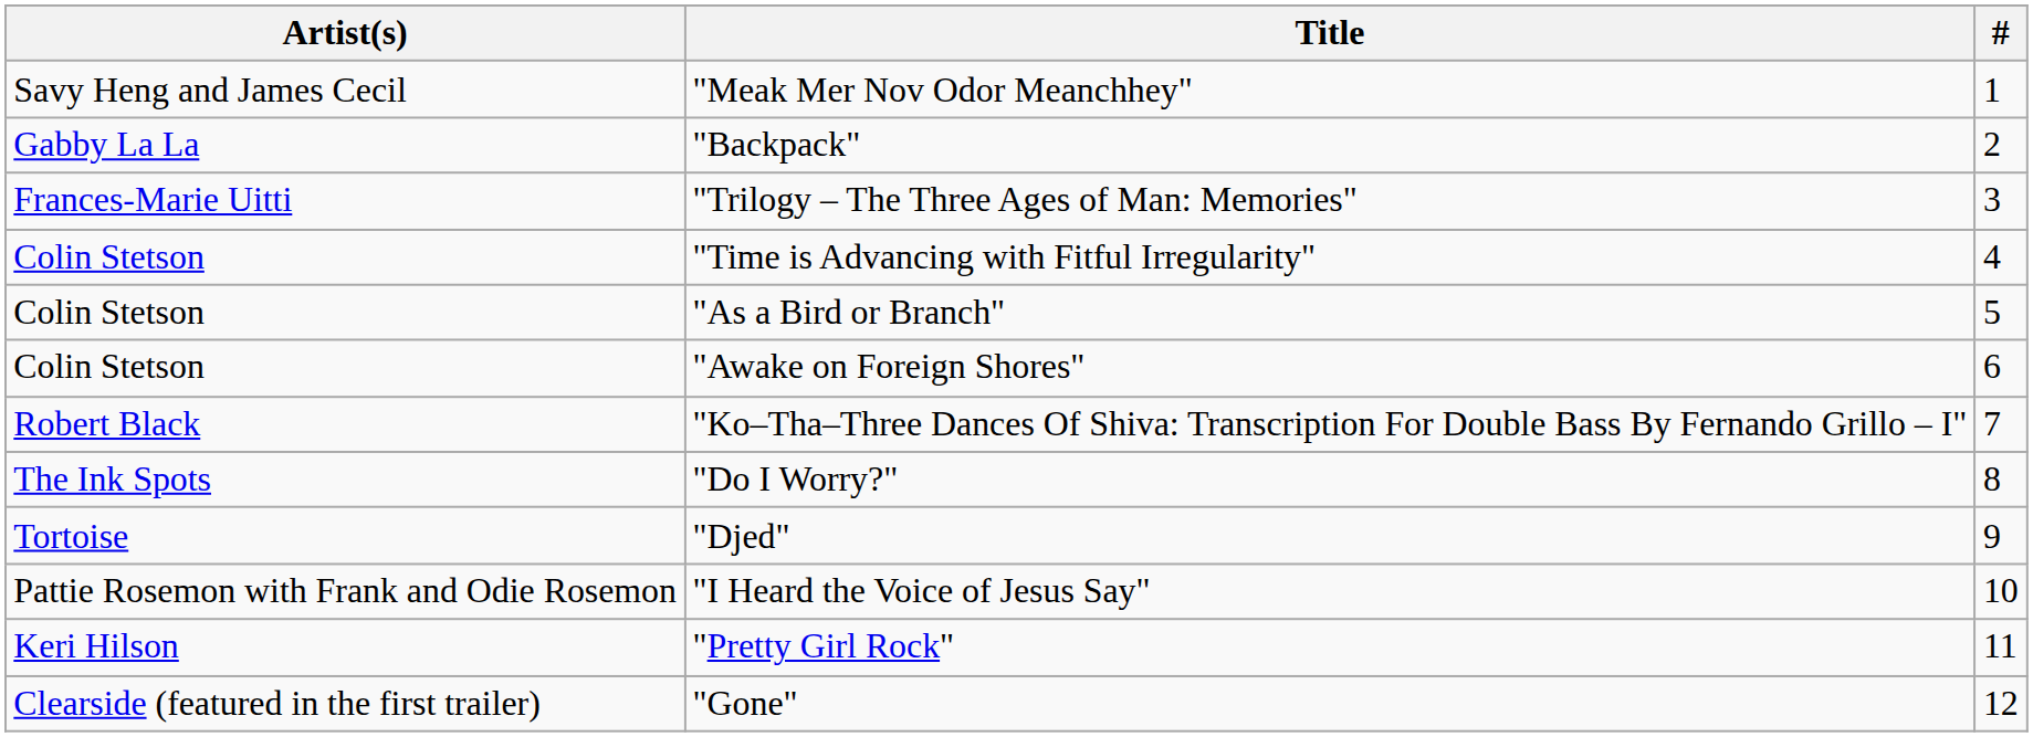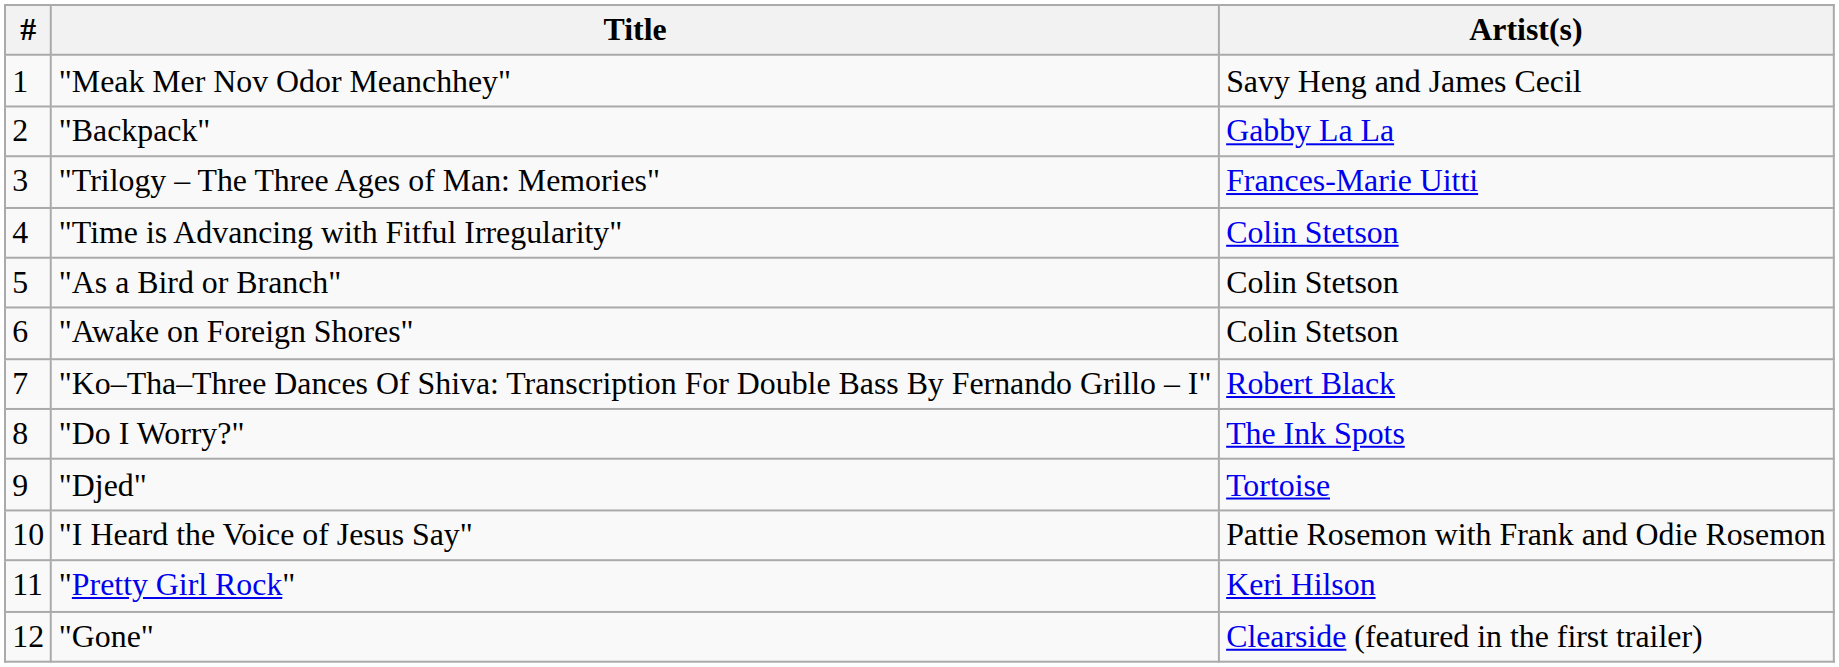 <table class="wikitable">
 <tr>
+<th>#</th>
+<th>Title</th>
 <th>Artist(s)</th>
-<th>Title</th>
-<th>#</th>
 </tr>
 <tr>
+<td>1</td>
+<td>"Meak Mer Nov Odor Meanchhey"</td>
 <td>Savy Heng and James Cecil</td>
-<td>"Meak Mer Nov Odor Meanchhey"</td>
-<td>1</td>
 </tr>
 <tr>
+<td>2</td>
+<td>"Backpack"</td>
 <td><a href='#'>Gabby La La</a></td>
-<td>"Backpack"</td>
-<td>2</td>
 </tr>
 <tr>
+<td>3</td>
+<td>"Trilogy – The Three Ages of Man: Memories"</td>
 <td><a href='#'>Frances-Marie Uitti</a></td>
-<td>"Trilogy – The Three Ages of Man: Memories"</td>
-<td>3</td>
 </tr>
 <tr>
+<td>4</td>
+<td>"Time is Advancing with Fitful Irregularity"</td>
 <td><a href='#'>Colin Stetson</a></td>
-<td>"Time is Advancing with Fitful Irregularity"</td>
-<td>4</td>
 </tr>
 <tr>
+<td>5</td>
+<td>"As a Bird or Branch"</td>
 <td>Colin Stetson</td>
-<td>"As a Bird or Branch"</td>
-<td>5</td>
 </tr>
 <tr>
+<td>6</td>
+<td>"Awake on Foreign Shores"</td>
 <td>Colin Stetson</td>
-<td>"Awake on Foreign Shores"</td>
-<td>6</td>
 </tr>
 <tr>
+<td>7</td>
+<td>"Ko–Tha–Three Dances Of Shiva: Transcription For Double Bass By Fernando Grillo – I"</td>
 <td><a href='#'>Robert Black</a></td>
-<td>"Ko–Tha–Three Dances Of Shiva: Transcription For Double Bass By Fernando Grillo – I"</td>
-<td>7</td>
 </tr>
 <tr>
+<td>8</td>
+<td>"Do I Worry?"</td>
 <td><a href='#'>The Ink Spots</a></td>
-<td>"Do I Worry?"</td>
-<td>8</td>
 </tr>
 <tr>
+<td>9</td>
+<td>"Djed"</td>
 <td><a href='#'>Tortoise</a></td>
-<td>"Djed"</td>
-<td>9</td>
 </tr>
 <tr>
+<td>10</td>
+<td>"I Heard the Voice of Jesus Say"</td>
 <td>Pattie Rosemon with Frank and Odie Rosemon</td>
-<td>"I Heard the Voice of Jesus Say"</td>
-<td>10</td>
 </tr>
 <tr>
+<td>11</td>
+<td>"<a href='#'>Pretty Girl Rock</a>"</td>
 <td><a href='#'>Keri Hilson</a></td>
-<td>"<a href='#'>Pretty Girl Rock</a>"</td>
-<td>11</td>
 </tr>
 <tr>
+<td>12</td>
+<td>"Gone"</td>
 <td><a href='#'>Clearside</a> (featured in the first trailer)</td>
-<td>"Gone"</td>
-<td>12</td>
 </tr>
 </table>
